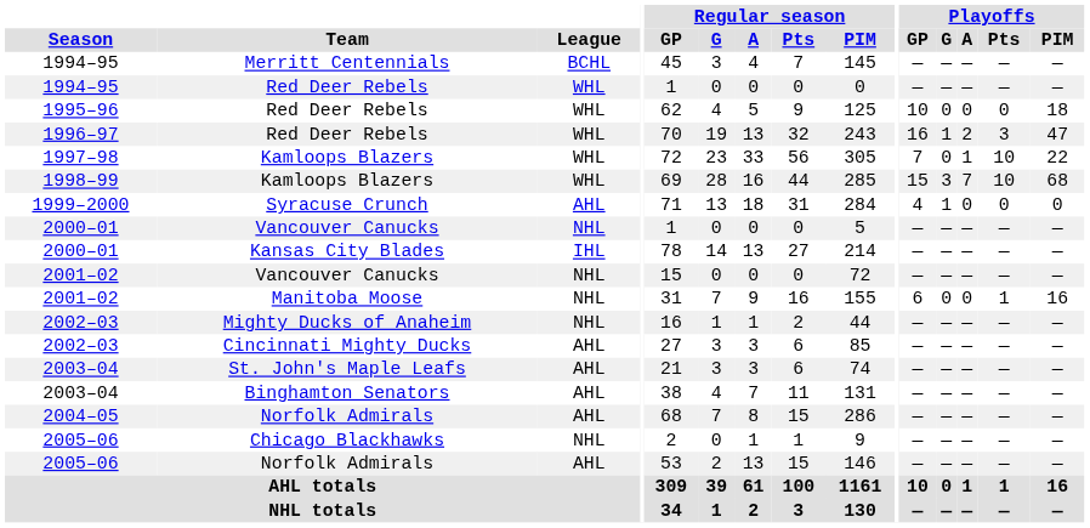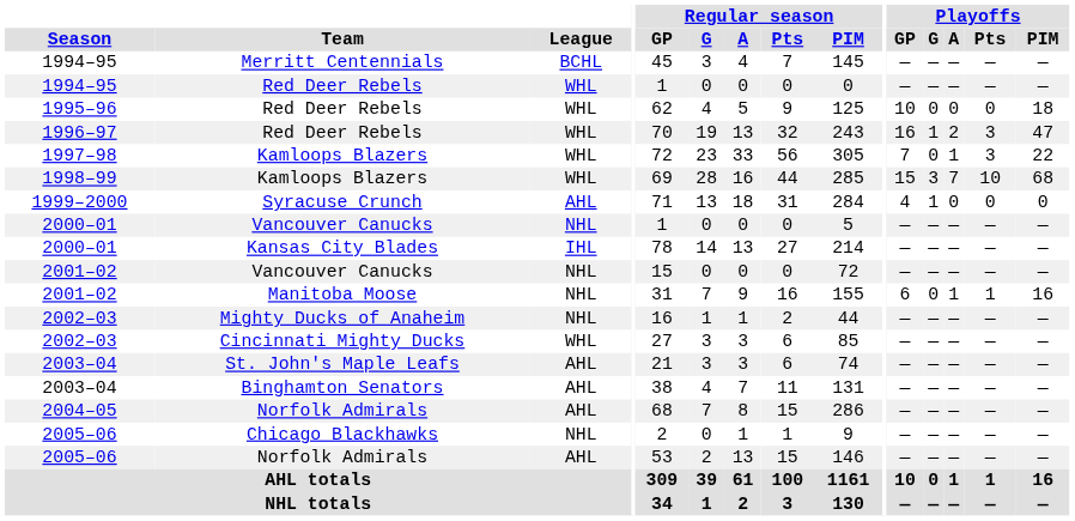 <table border="0" cellpadding="1" cellspacing="0" style="text-align:center; width:60em">
 <tr bgcolor="#e0e0e0">
 <th colspan="3" bgcolor="#ffffff"></th>
 <th rowspan="100" bgcolor="#ffffff"></th>
 <th colspan="5"><a href='#'>Regular season</a></th>
 <th rowspan="100" bgcolor="#ffffff"></th>
 <th colspan="5"><a href='#'>Playoffs</a></th>
 </tr>
 <tr bgcolor="#e0e0e0">
 <th><a href='#'>Season</a></th>
 <th>Team</th>
 <th>League</th>
 <th>GP</th>
 <th><a href='#'>G</a></th>
 <th><a href='#'>A</a></th>
 <th><a href='#'>Pts</a></th>
 <th><a href='#'>PIM</a></th>
 <th>GP</th>
 <th>G</th>
 <th>A</th>
 <th>Pts</th>
 <th>PIM</th>
 </tr>
 <tr>
 <td>1994–95</td>
 <td><a href='#'>Merritt Centennials</a></td>
 <td><a href='#'>BCHL</a></td>
 <td>45</td>
 <td>3</td>
 <td>4</td>
 <td>7</td>
 <td>145</td>
 <td>—</td>
 <td>—</td>
 <td>—</td>
 <td>—</td>
 <td>—</td>
 </tr>
 <tr bgcolor="#f0f0f0">
 <td><a href='#'>1994–95</a></td>
 <td><a href='#'>Red Deer Rebels</a></td>
 <td><a href='#'>WHL</a></td>
 <td>1</td>
 <td>0</td>
 <td>0</td>
 <td>0</td>
 <td>0</td>
 <td>—</td>
 <td>—</td>
 <td>—</td>
 <td>—</td>
 <td>—</td>
 </tr>
 <tr>
 <td><a href='#'>1995–96</a></td>
 <td>Red Deer Rebels</td>
 <td>WHL</td>
 <td>62</td>
 <td>4</td>
 <td>5</td>
 <td>9</td>
 <td>125</td>
 <td>10</td>
 <td>0</td>
 <td>0</td>
 <td>0</td>
 <td>18</td>
 </tr>
 <tr bgcolor="#f0f0f0">
 <td><a href='#'>1996–97</a></td>
 <td>Red Deer Rebels</td>
 <td>WHL</td>
 <td>70</td>
 <td>19</td>
 <td>13</td>
 <td>32</td>
 <td>243</td>
 <td>16</td>
 <td>1</td>
 <td>2</td>
 <td>3</td>
 <td>47</td>
 </tr>
 <tr>
 <td><a href='#'>1997–98</a></td>
 <td><a href='#'>Kamloops Blazers</a></td>
 <td>WHL</td>
 <td>72</td>
 <td>23</td>
 <td>33</td>
 <td>56</td>
 <td>305</td>
 <td>7</td>
 <td>0</td>
 <td>1</td>
-<td>10</td>
+<td>3</td>
 <td>22</td>
 </tr>
 <tr bgcolor="#f0f0f0">
 <td><a href='#'>1998–99</a></td>
 <td>Kamloops Blazers</td>
 <td>WHL</td>
 <td>69</td>
 <td>28</td>
 <td>16</td>
 <td>44</td>
 <td>285</td>
 <td>15</td>
 <td>3</td>
 <td>7</td>
 <td>10</td>
 <td>68</td>
 </tr>
 <tr>
 <td><a href='#'>1999–2000</a></td>
 <td><a href='#'>Syracuse Crunch</a></td>
 <td><a href='#'>AHL</a></td>
 <td>71</td>
 <td>13</td>
 <td>18</td>
 <td>31</td>
 <td>284</td>
 <td>4</td>
 <td>1</td>
 <td>0</td>
 <td>0</td>
 <td>0</td>
 </tr>
 <tr bgcolor="#f0f0f0">
 <td><a href='#'>2000–01</a></td>
 <td><a href='#'>Vancouver Canucks</a></td>
 <td><a href='#'>NHL</a></td>
 <td>1</td>
 <td>0</td>
 <td>0</td>
 <td>0</td>
 <td>5</td>
 <td>—</td>
 <td>—</td>
 <td>—</td>
 <td>—</td>
 <td>—</td>
 </tr>
 <tr>
 <td><a href='#'>2000–01</a></td>
 <td><a href='#'>Kansas City Blades</a></td>
 <td><a href='#'>IHL</a></td>
 <td>78</td>
 <td>14</td>
 <td>13</td>
 <td>27</td>
 <td>214</td>
 <td>—</td>
 <td>—</td>
 <td>—</td>
 <td>—</td>
 <td>—</td>
 </tr>
 <tr bgcolor="#f0f0f0">
 <td><a href='#'>2001–02</a></td>
 <td>Vancouver Canucks</td>
 <td>NHL</td>
 <td>15</td>
 <td>0</td>
 <td>0</td>
 <td>0</td>
 <td>72</td>
 <td>—</td>
 <td>—</td>
 <td>—</td>
 <td>—</td>
 <td>—</td>
 </tr>
 <tr>
 <td><a href='#'>2001–02</a></td>
 <td><a href='#'>Manitoba Moose</a></td>
 <td>NHL</td>
 <td>31</td>
 <td>7</td>
 <td>9</td>
 <td>16</td>
 <td>155</td>
 <td>6</td>
 <td>0</td>
-<td>0</td>
+<td>1</td>
 <td>1</td>
 <td>16</td>
 </tr>
 <tr bgcolor="#f0f0f0">
 <td><a href='#'>2002–03</a></td>
 <td><a href='#'>Mighty Ducks of Anaheim</a></td>
 <td>NHL</td>
 <td>16</td>
 <td>1</td>
 <td>1</td>
 <td>2</td>
 <td>44</td>
 <td>—</td>
 <td>—</td>
 <td>—</td>
 <td>—</td>
 <td>—</td>
 </tr>
 <tr>
 <td><a href='#'>2002–03</a></td>
 <td><a href='#'>Cincinnati Mighty Ducks</a></td>
-<td>AHL</td>
+<td>WHL</td>
 <td>27</td>
 <td>3</td>
 <td>3</td>
 <td>6</td>
 <td>85</td>
 <td>—</td>
 <td>—</td>
 <td>—</td>
 <td>—</td>
 <td>—</td>
 </tr>
 <tr bgcolor="#f0f0f0">
 <td><a href='#'>2003–04</a></td>
 <td><a href='#'>St. John's Maple Leafs</a></td>
 <td>AHL</td>
 <td>21</td>
 <td>3</td>
 <td>3</td>
 <td>6</td>
 <td>74</td>
 <td>—</td>
 <td>—</td>
 <td>—</td>
 <td>—</td>
 <td>—</td>
 </tr>
 <tr>
 <td>2003–04</td>
 <td><a href='#'>Binghamton Senators</a></td>
 <td>AHL</td>
 <td>38</td>
 <td>4</td>
 <td>7</td>
 <td>11</td>
 <td>131</td>
 <td>—</td>
 <td>—</td>
 <td>—</td>
 <td>—</td>
 <td>—</td>
 </tr>
 <tr bgcolor="#f0f0f0">
 <td><a href='#'>2004–05</a></td>
 <td><a href='#'>Norfolk Admirals</a></td>
 <td>AHL</td>
 <td>68</td>
 <td>7</td>
 <td>8</td>
 <td>15</td>
 <td>286</td>
 <td>—</td>
 <td>—</td>
 <td>—</td>
 <td>—</td>
 <td>—</td>
 </tr>
 <tr>
 <td><a href='#'>2005–06</a></td>
 <td><a href='#'>Chicago Blackhawks</a></td>
 <td>NHL</td>
 <td>2</td>
 <td>0</td>
 <td>1</td>
 <td>1</td>
 <td>9</td>
 <td>—</td>
 <td>—</td>
 <td>—</td>
 <td>—</td>
 <td>—</td>
 </tr>
 <tr bgcolor="#f0f0f0">
 <td><a href='#'>2005–06</a></td>
 <td>Norfolk Admirals</td>
 <td>AHL</td>
 <td>53</td>
 <td>2</td>
 <td>13</td>
 <td>15</td>
 <td>146</td>
 <td>—</td>
 <td>—</td>
 <td>—</td>
 <td>—</td>
 <td>—</td>
 </tr>
 <tr bgcolor="#e0e0e0">
 <th colspan="3">AHL totals</th>
 <th>309</th>
 <th>39</th>
 <th>61</th>
 <th>100</th>
 <th>1161</th>
 <th>10</th>
 <th>0</th>
 <th>1</th>
 <th>1</th>
 <th>16</th>
 </tr>
 <tr bgcolor="#e0e0e0">
 <th colspan="3">NHL totals</th>
 <th>34</th>
 <th>1</th>
 <th>2</th>
 <th>3</th>
 <th>130</th>
 <th>—</th>
 <th>—</th>
 <th>—</th>
 <th>—</th>
 <th>—</th>
 </tr>
 </table>
